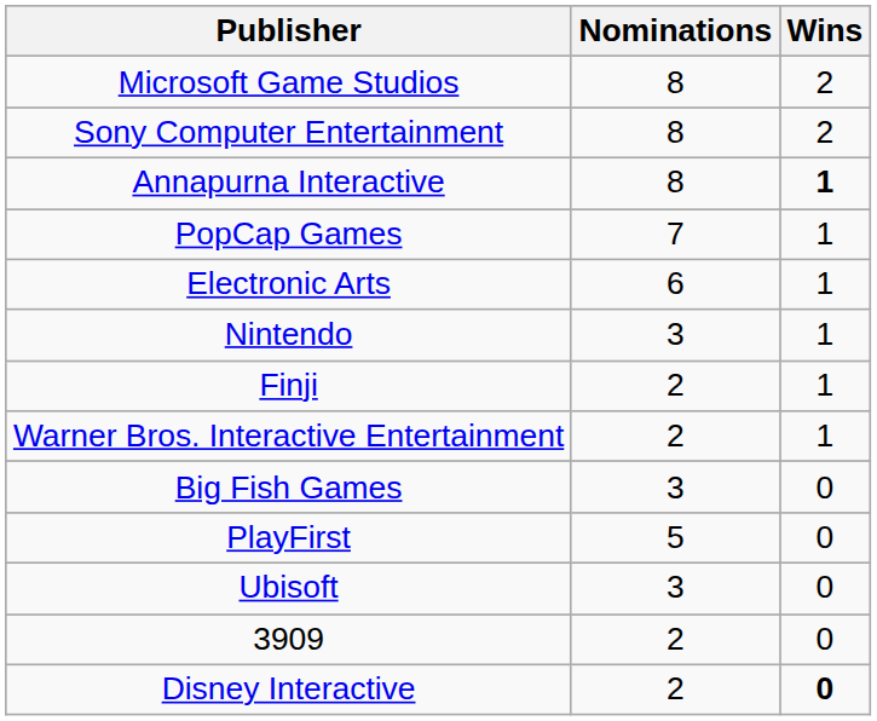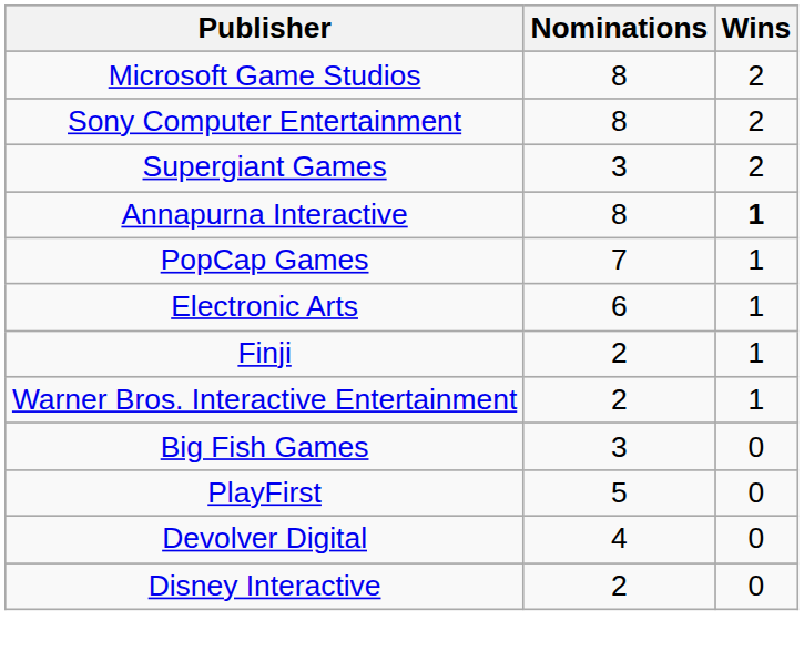 <table class="wikitable sortable plainrowheaders" rowspan="2" style="text-align:center;" background: #f6e39c;>
 <tr>
 <th scope="col">Publisher</th>
 <th scope="col">Nominations</th>
 <th scope="col">Wins</th>
 </tr>
 <tr>
 <td><a href='#'>Microsoft Game Studios</a></td>
 <td>8</td>
 <td>2</td>
 </tr>
 <tr>
 <td><a href='#'>Sony Computer Entertainment</a></td>
 <td>8</td>
 <td>2</td>
 </tr>
 <tr>
+<td><a href='#'>Supergiant Games</a></td>
+<td>3</td>
+<td>2</td>
+</tr>
+<tr>
 <td><a href='#'>Annapurna Interactive</a></td>
 <td>8</td>
 <td><strong>1</strong></td>
 </tr>
 <tr>
 <td><a href='#'>PopCap Games</a></td>
 <td>7</td>
 <td>1</td>
 </tr>
 <tr>
 <td><a href='#'>Electronic Arts</a></td>
 <td>6</td>
-<td>1</td>
-</tr>
-<tr>
-<td><a href='#'>Nintendo</a></td>
-<td>3</td>
 <td>1</td>
 </tr>
 <tr>
 <td><a href='#'>Finji</a></td>
 <td>2</td>
 <td>1</td>
 </tr>
 <tr>
 <td><a href='#'>Warner Bros. Interactive Entertainment</a></td>
 <td>2</td>
 <td>1</td>
 </tr>
 <tr>
 <td><a href='#'>Big Fish Games</a></td>
 <td>3</td>
 <td>0</td>
 </tr>
 <tr>
 <td><a href='#'>PlayFirst</a></td>
 <td>5</td>
 <td>0</td>
 </tr>
 <tr>
-<td><a href='#'>Ubisoft</a></td>
-<td>3</td>
-<td>0</td>
-</tr>
-<tr>
-<td>3909</td>
-<td>2</td>
+<td><a href='#'>Devolver Digital</a></td>
+<td>4</td>
 <td>0</td>
 </tr>
 <tr>
 <td><a href='#'>Disney Interactive</a></td>
 <td>2</td>
-<td><strong>0</strong></td>
+<td>0</td>
 </tr>
 </table>
